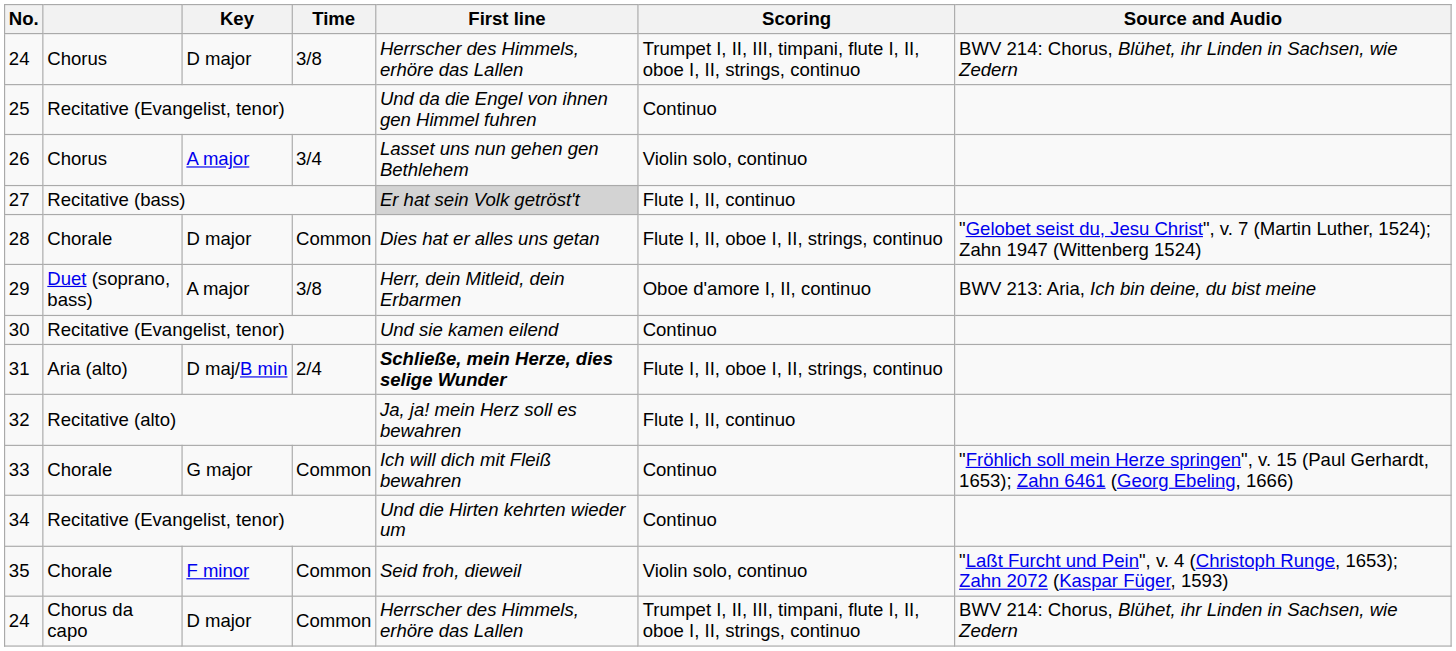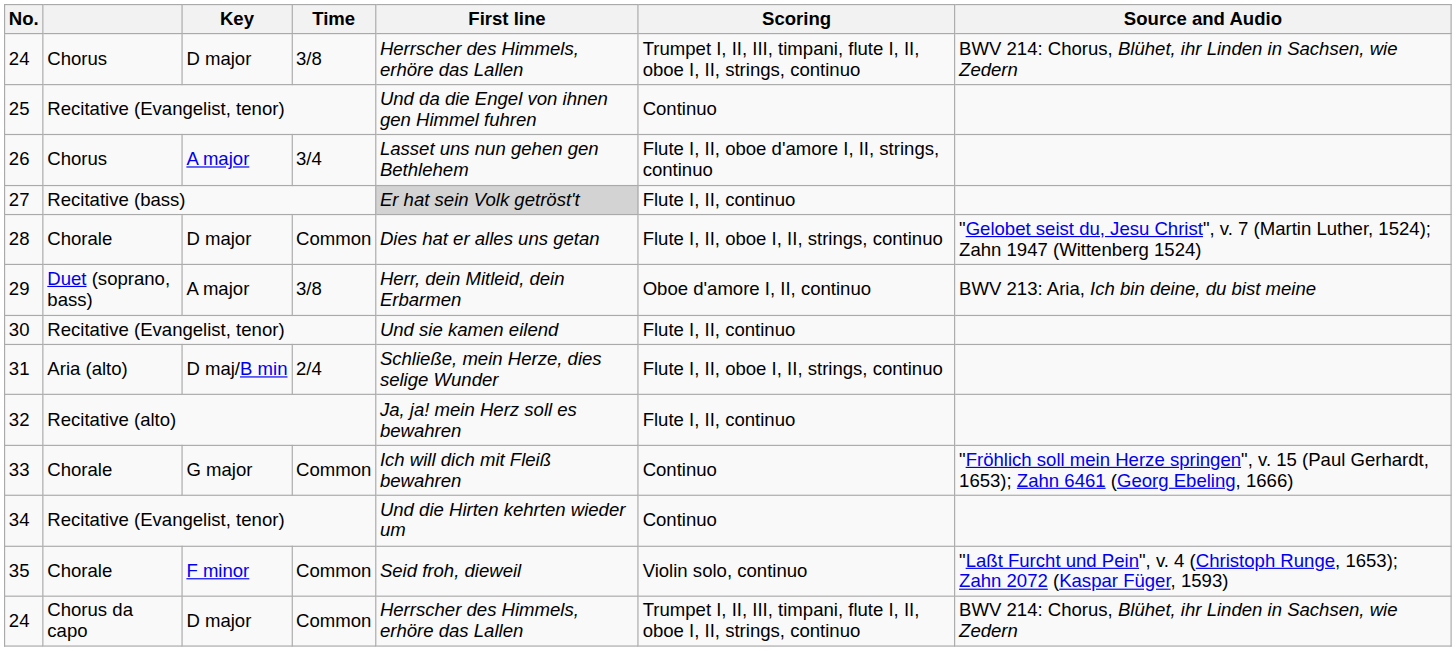 <table class="wikitable">
 <tr>
 <th>No.</th>
 <th> </th>
 <th>Key</th>
 <th>Time</th>
 <th>First line</th>
 <th>Scoring</th>
 <th>Source and Audio</th>
 </tr>
 <tr>
 <td>24</td>
 <td>Chorus</td>
 <td>D major</td>
 <td>3/8</td>
 <td><em>Herrscher des Himmels, erhöre das Lallen</em></td>
 <td>Trumpet I, II, III, timpani, flute I, II, oboe I, II, strings, continuo</td>
 <td>BWV 214: Chorus, <em>Blühet, ihr Linden in Sachsen, wie Zedern</em><br></td>
 </tr>
 <tr>
 <td>25</td>
 <td colspan=3>Recitative (Evangelist, tenor)</td>
 <td><em>Und da die Engel von ihnen gen Himmel fuhren</em></td>
 <td>Continuo</td>
 <td><br></td>
 </tr>
 <tr>
 <td>26</td>
 <td>Chorus</td>
 <td><a href='#'>A major</a></td>
 <td>3/4</td>
 <td><em>Lasset uns nun gehen gen Bethlehem</em></td>
-<td>Violin solo, continuo</td>
+<td>Flute I, II, oboe d'amore I, II, strings, continuo</td>
 <td><br></td>
 </tr>
 <tr>
 <td>27</td>
 <td colspan=3>Recitative (bass)</td>
 <td style="background: lightgrey;"><em>Er hat sein Volk getröst't</em></td>
 <td>Flute I, II, continuo</td>
 <td><br></td>
 </tr>
 <tr>
 <td>28</td>
 <td>Chorale</td>
 <td>D major</td>
 <td>Common</td>
 <td><em>Dies hat er alles uns getan</em></td>
 <td>Flute I, II, oboe I, II, strings, continuo</td>
 <td>"<a href='#'>Gelobet seist du, Jesu Christ</a>", v. 7 (Martin Luther, 1524); Zahn 1947 (Wittenberg 1524)<br></td>
 </tr>
 <tr>
 <td>29</td>
 <td><a href='#'>Duet</a> (soprano, bass)</td>
 <td>A major</td>
 <td>3/8</td>
 <td><em>Herr, dein Mitleid, dein Erbarmen</em></td>
 <td>Oboe d'amore I, II, continuo</td>
 <td>BWV 213: Aria, <em>Ich bin deine, du bist meine</em><br></td>
 </tr>
 <tr>
 <td>30</td>
 <td colspan=3>Recitative (Evangelist, tenor)</td>
 <td><em>Und sie kamen eilend</em></td>
-<td>Continuo</td>
+<td>Flute I, II, continuo</td>
 <td><br></td>
 </tr>
 <tr>
 <td>31</td>
 <td>Aria (alto)</td>
 <td>D maj/<a href='#'>B min</a></td>
 <td>2/4</td>
-<td><strong><em>Schließe, mein Herze, dies selige Wunder</em></strong></td>
+<td><em>Schließe, mein Herze, dies selige Wunder</em></td>
 <td>Flute I, II, oboe I, II, strings, continuo</td>
 <td><br></td>
 </tr>
 <tr>
 <td>32</td>
 <td colspan=3>Recitative (alto)</td>
 <td><em>Ja, ja! mein Herz soll es bewahren</em></td>
 <td>Flute I, II, continuo</td>
 <td><br></td>
 </tr>
 <tr>
 <td>33</td>
 <td>Chorale</td>
 <td>G major</td>
 <td>Common</td>
 <td><em>Ich will dich mit Fleiß bewahren</em></td>
 <td>Continuo</td>
 <td>"<a href='#'>Fröhlich soll mein Herze springen</a>", v. 15 (Paul Gerhardt, 1653); <a href='#'>Zahn 6461</a> (<a href='#'>Georg Ebeling</a>, 1666)<br></td>
 </tr>
 <tr>
 <td>34</td>
 <td colspan=3>Recitative (Evangelist, tenor)</td>
 <td><em>Und die Hirten kehrten wieder um</em></td>
 <td>Continuo</td>
 <td><br></td>
 </tr>
 <tr>
 <td>35</td>
 <td>Chorale</td>
 <td><a href='#'>F minor</a></td>
 <td>Common</td>
 <td><em>Seid froh, dieweil</em></td>
 <td>Violin solo, continuo</td>
 <td>"<a href='#'>Laßt Furcht und Pein</a>", v. 4 (<a href='#'>Christoph Runge</a>, 1653); <a href='#'>Zahn 2072</a> (<a href='#'>Kaspar Füger</a>, 1593)<br></td>
 </tr>
 <tr>
 <td>24</td>
 <td>Chorus da capo</td>
 <td>D major</td>
 <td>Common</td>
 <td><em>Herrscher des Himmels, erhöre das Lallen</em></td>
 <td>Trumpet I, II, III, timpani, flute I, II, oboe I, II, strings, continuo</td>
 <td>BWV 214: Chorus, <em>Blühet, ihr Linden in Sachsen, wie Zedern</em></td>
 </tr>
 </table>
